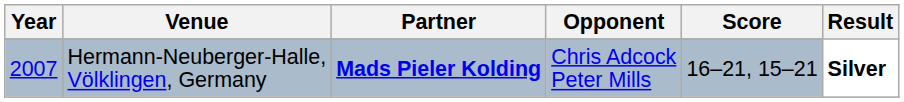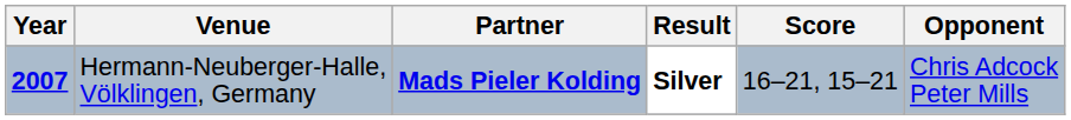 <table class="sortable wikitable" style="font-size: 90%;">
 <tr>
 <th>Year</th>
 <th>Venue</th>
 <th>Partner</th>
+<th>Result</th>
+<th>Score</th>
 <th>Opponent</th>
-<th>Score</th>
-<th>Result</th>
 </tr>
 <tr style="background:#AABBCC">
-<td align="center"><a href='#'>2007</a></td>
+<td align="center"><strong><a href='#'>2007</a></strong></td>
 <td align="left">Hermann-Neuberger-Halle,<br><a href='#'>Völklingen</a>, Germany</td>
 <td align="left"><strong> <a href='#'>Mads Pieler Kolding</a></strong></td>
+<td style="text-align:left; background:white"> <strong>Silver</strong></td>
+<td align="left">16–21, 15–21</td>
 <td align="left"> <a href='#'>Chris Adcock</a> <br>  <a href='#'>Peter Mills</a></td>
-<td align="left">16–21, 15–21</td>
-<td style="text-align:left; background:white"> <strong>Silver</strong></td>
 </tr>
 </table>
